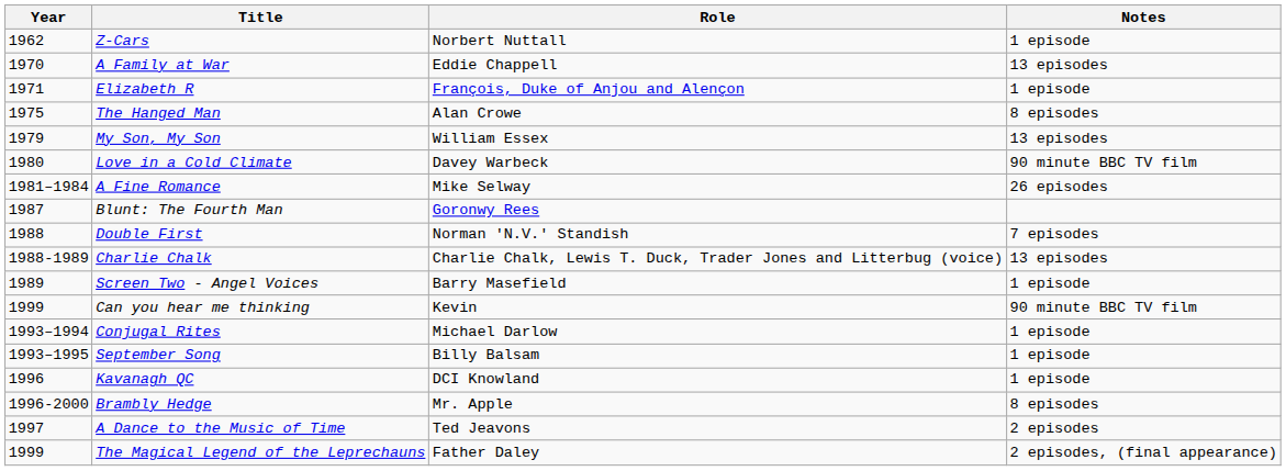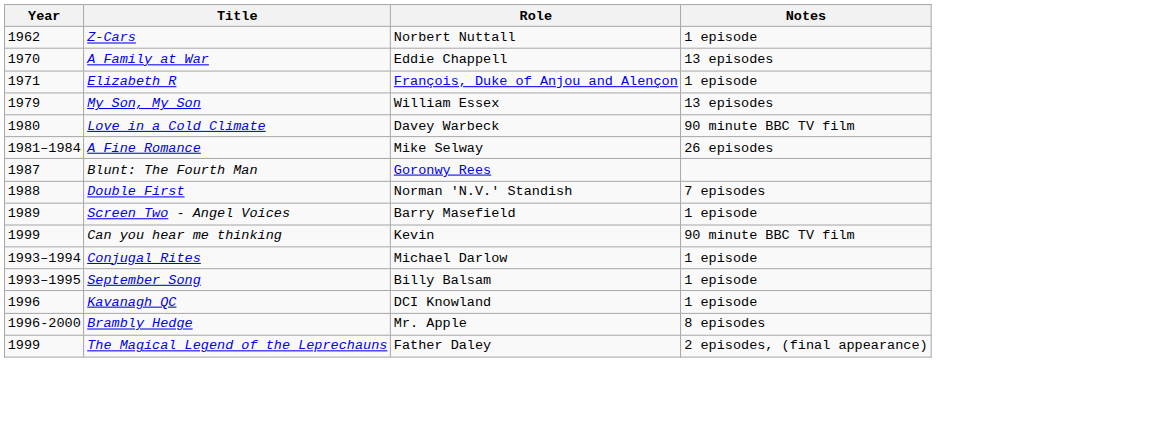 <table class="wikitable">
 <tr>
 <th>Year</th>
 <th>Title</th>
 <th>Role</th>
 <th>Notes</th>
 </tr>
 <tr>
 <td>1962</td>
 <td><em><a href='#'>Z-Cars</a></em></td>
 <td>Norbert Nuttall</td>
 <td>1 episode</td>
 </tr>
 <tr>
 <td>1970</td>
 <td><em><a href='#'>A Family at War</a></em></td>
 <td>Eddie Chappell</td>
 <td>13 episodes</td>
 </tr>
 <tr>
 <td>1971</td>
 <td><em><a href='#'>Elizabeth R</a></em></td>
 <td><a href='#'>François, Duke of Anjou and Alençon</a></td>
 <td>1 episode</td>
-</tr>
-<tr>
-<td>1975</td>
-<td><em><a href='#'>The Hanged Man</a></em></td>
-<td>Alan Crowe</td>
-<td>8 episodes</td>
 </tr>
 <tr>
 <td>1979</td>
 <td><em><a href='#'>My Son, My Son</a></em></td>
 <td>William Essex</td>
 <td>13 episodes</td>
 </tr>
 <tr>
 <td>1980</td>
 <td><em><a href='#'>Love in a Cold Climate</a></em></td>
 <td>Davey Warbeck</td>
 <td>90 minute BBC TV film</td>
 </tr>
 <tr>
 <td>1981–1984</td>
 <td><em><a href='#'>A Fine Romance</a></em></td>
 <td>Mike Selway</td>
 <td>26 episodes</td>
 </tr>
 <tr>
 <td>1987</td>
 <td><em>Blunt: The Fourth Man</em> </td>
 <td><a href='#'>Goronwy Rees</a></td>
 <td></td>
 </tr>
 <tr>
 <td>1988</td>
 <td><em><a href='#'>Double First</a></em></td>
 <td>Norman 'N.V.' Standish</td>
 <td>7 episodes</td>
-</tr>
-<tr>
-<td>1988-1989</td>
-<td><em><a href='#'>Charlie Chalk</a></em></td>
-<td>Charlie Chalk, Lewis T. Duck, Trader Jones and Litterbug (voice)</td>
-<td>13 episodes</td>
 </tr>
 <tr>
 <td>1989</td>
 <td><em><a href='#'>Screen Two</a></em> - <em>Angel Voices</em></td>
 <td>Barry Masefield</td>
 <td>1 episode</td>
 </tr>
 <tr>
 <td>1999</td>
 <td><em>Can you hear me thinking</em></td>
 <td>Kevin</td>
 <td>90 minute BBC TV film</td>
 </tr>
 <tr>
 <td>1993–1994</td>
 <td><em><a href='#'>Conjugal Rites</a></em></td>
 <td>Michael Darlow</td>
 <td>1 episode</td>
 </tr>
 <tr>
 <td>1993–1995</td>
 <td><em><a href='#'>September Song</a></em></td>
 <td>Billy Balsam</td>
 <td>1 episode</td>
 </tr>
 <tr>
 <td>1996</td>
 <td><em><a href='#'>Kavanagh QC</a></em></td>
 <td>DCI Knowland</td>
 <td>1 episode</td>
 </tr>
 <tr>
 <td>1996-2000</td>
 <td><em><a href='#'>Brambly Hedge</a></em></td>
 <td>Mr. Apple</td>
 <td>8 episodes</td>
 </tr>
 <tr>
-<td>1997</td>
-<td><em><a href='#'>A Dance to the Music of Time</a></em></td>
-<td>Ted Jeavons</td>
-<td>2 episodes</td>
-</tr>
-<tr>
 <td>1999</td>
 <td><em><a href='#'>The Magical Legend of the Leprechauns</a></em></td>
 <td>Father Daley</td>
 <td>2 episodes, (final appearance)</td>
 </tr>
 </table>
